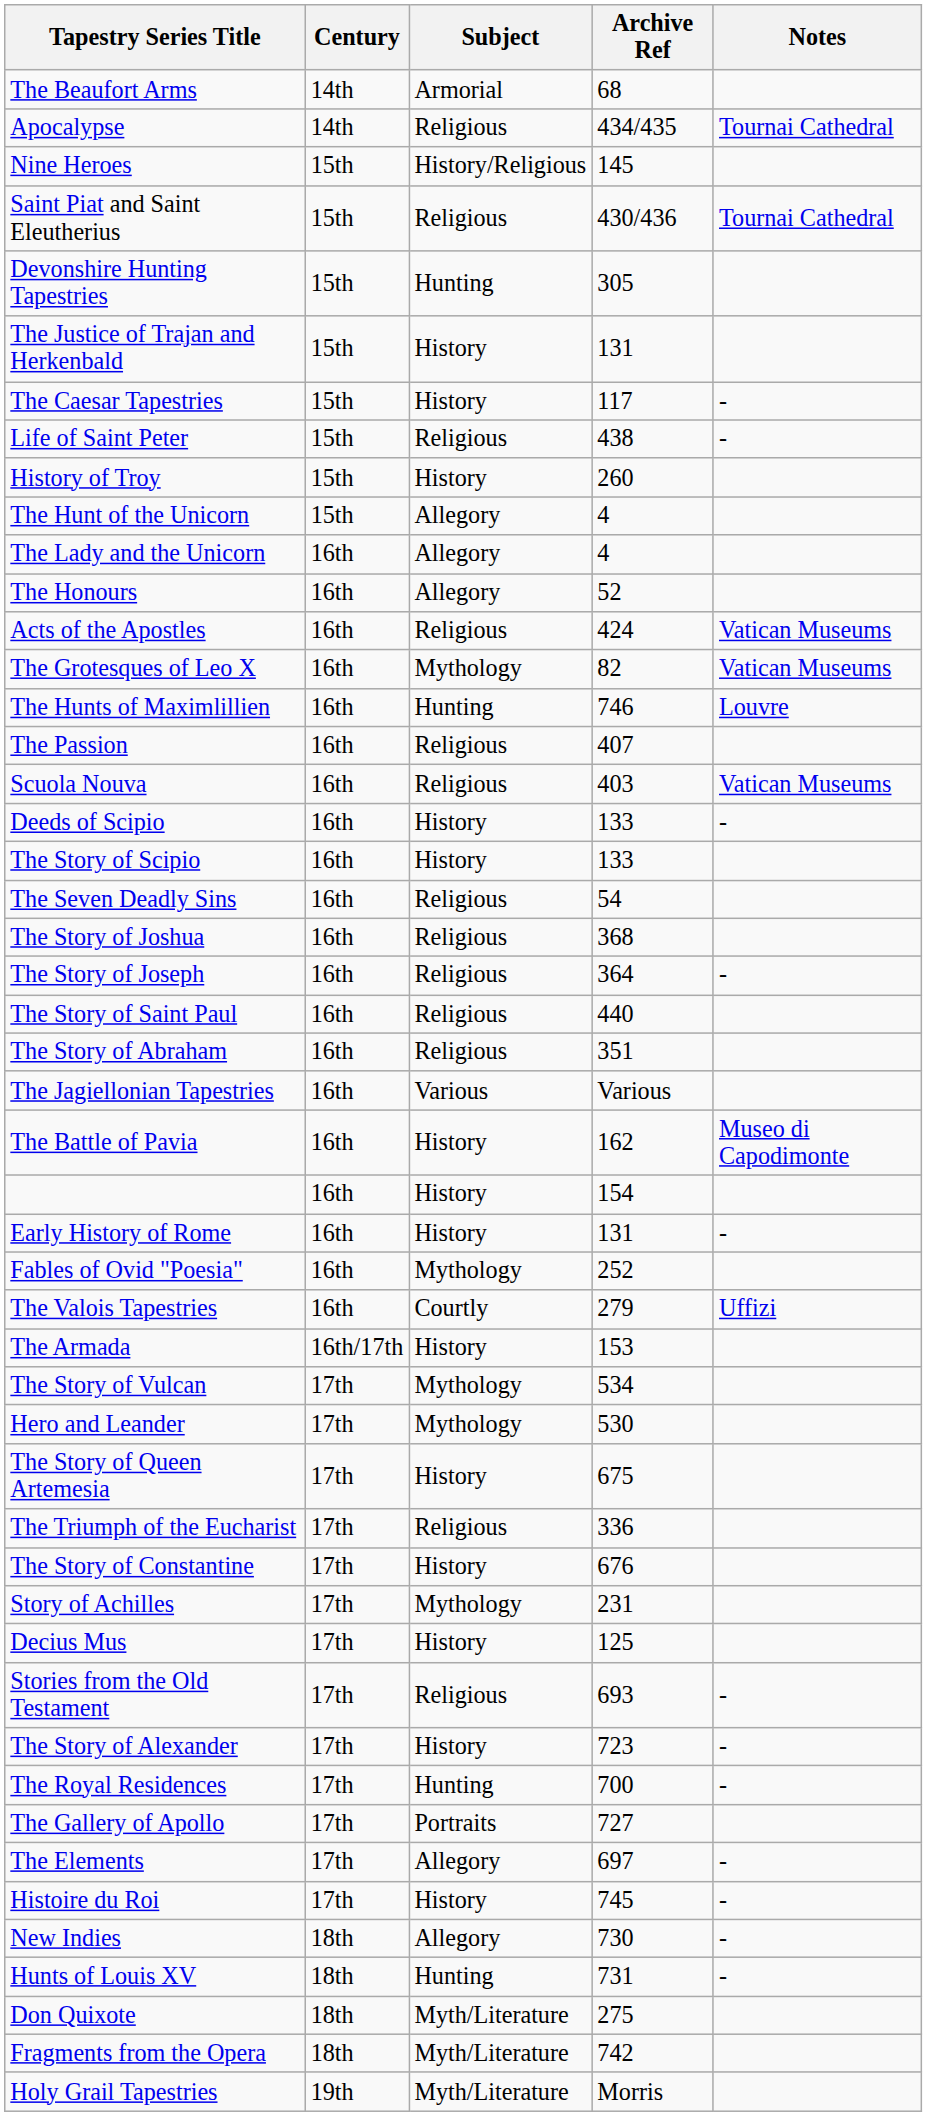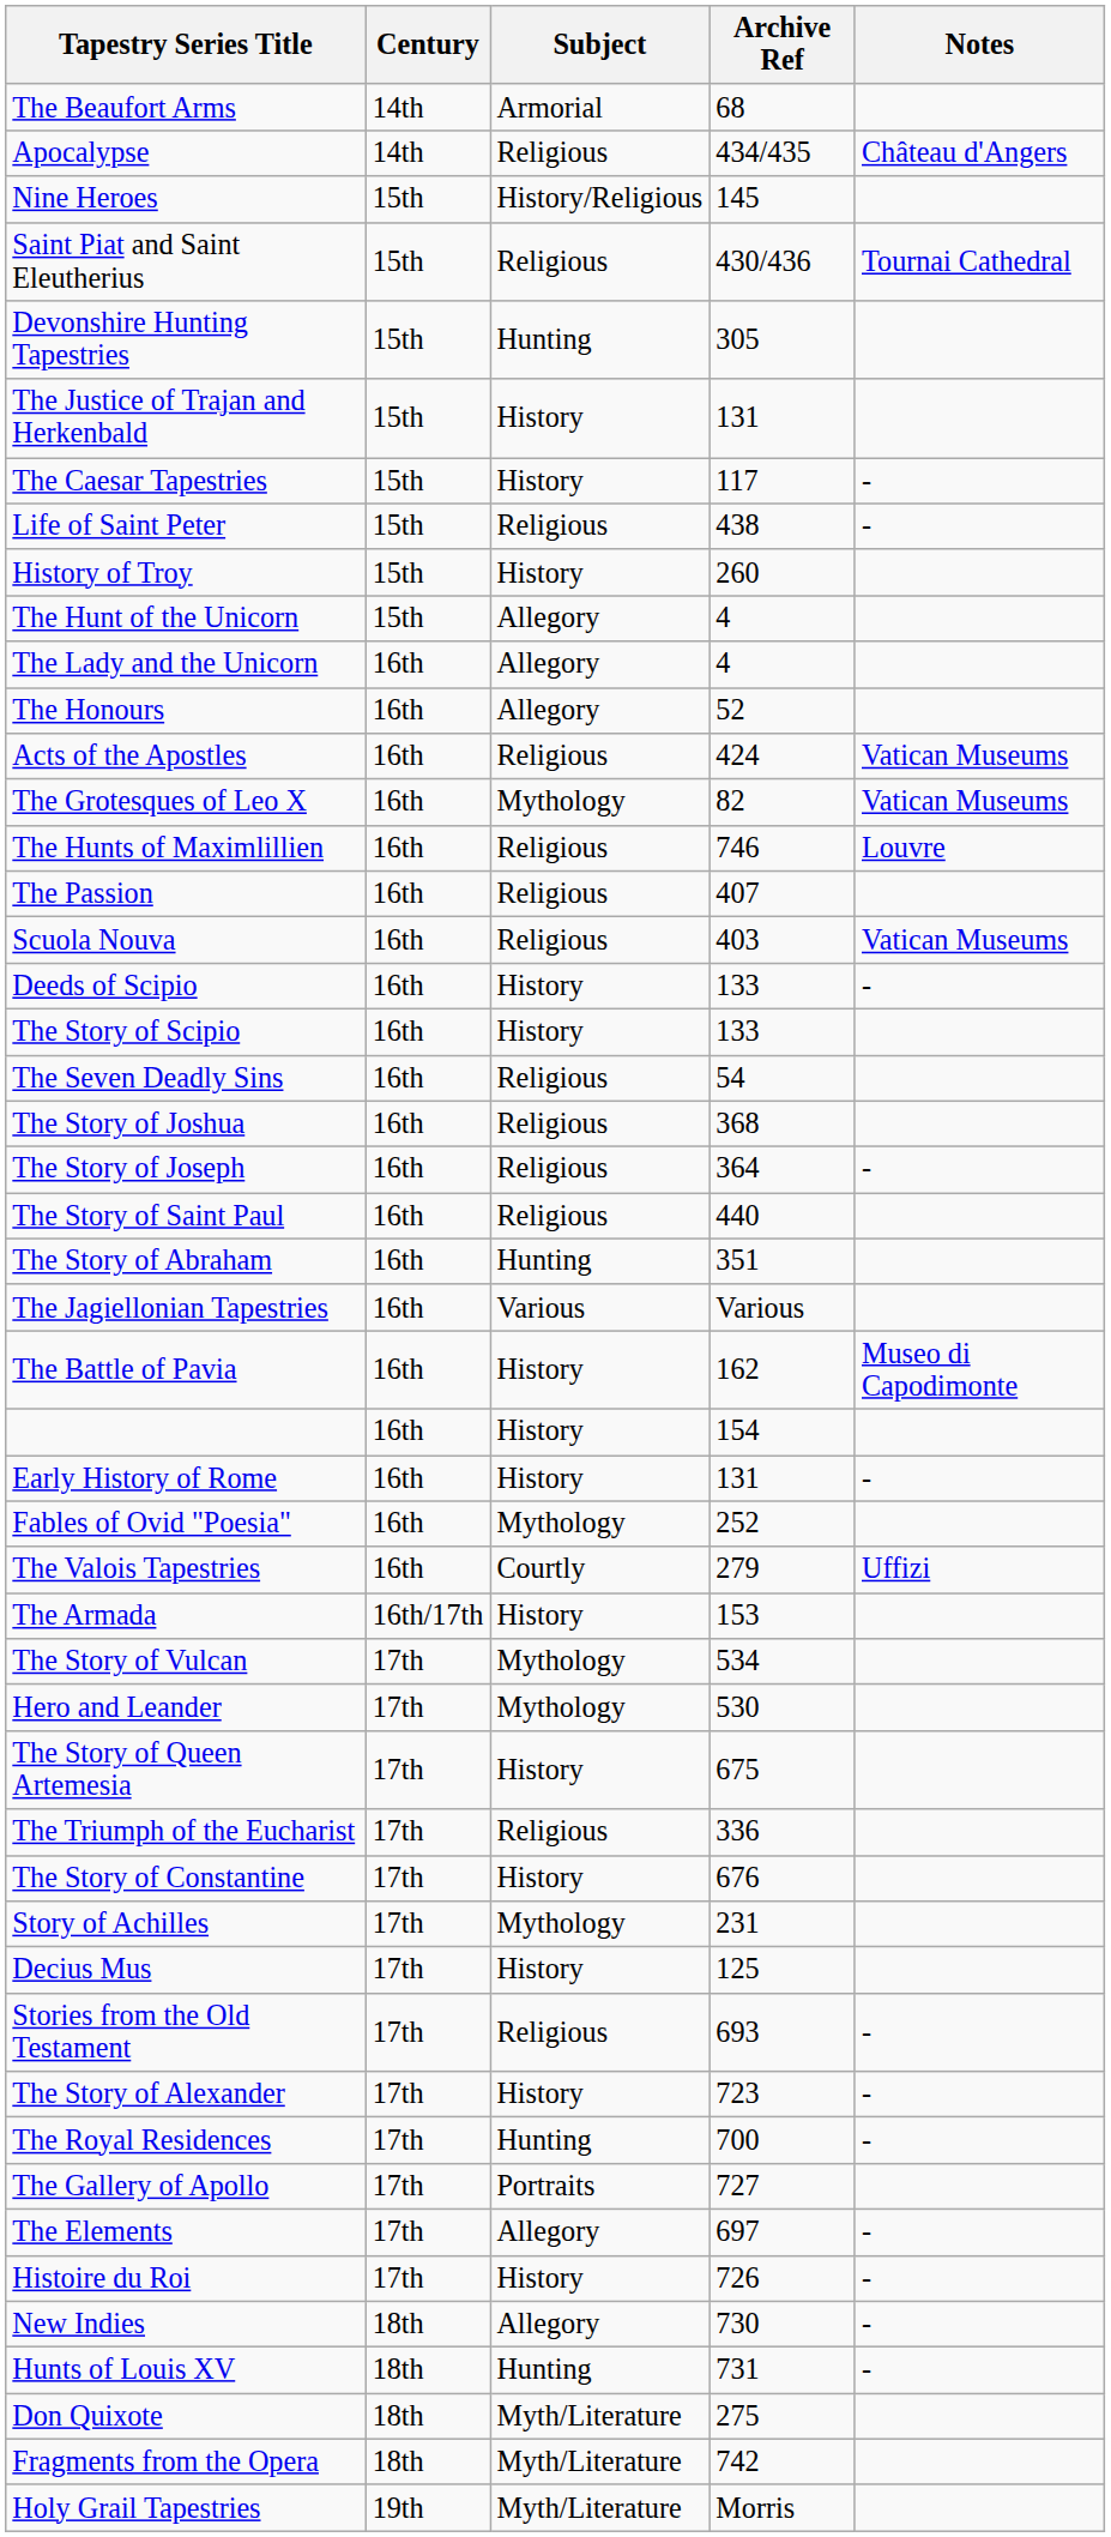 <table class= "wikitable collapsible">
 <tr>
 <th>Tapestry Series Title</th>
 <th>Century</th>
 <th>Subject</th>
 <th>Archive Ref</th>
 <th>Notes</th>
 </tr>
 <tr>
 <td><a href='#'>The Beaufort Arms</a></td>
 <td>14th</td>
 <td>Armorial</td>
 <td>68</td>
 <td></td>
 </tr>
 <tr>
 <td><a href='#'>Apocalypse</a></td>
 <td>14th</td>
 <td>Religious</td>
 <td>434/435</td>
-<td><a href='#'>Tournai Cathedral</a></td>
+<td><a href='#'>Château d'Angers</a></td>
 </tr>
 <tr>
 <td><a href='#'>Nine Heroes</a></td>
 <td>15th</td>
 <td>History/Religious</td>
 <td>145</td>
 <td></td>
 </tr>
 <tr>
 <td><a href='#'>Saint Piat</a> and Saint Eleutherius</td>
 <td>15th</td>
 <td>Religious</td>
 <td>430/436</td>
 <td><a href='#'>Tournai Cathedral</a></td>
 </tr>
 <tr>
 <td><a href='#'>Devonshire Hunting Tapestries</a></td>
 <td>15th</td>
 <td>Hunting</td>
 <td>305</td>
 <td></td>
 </tr>
 <tr>
 <td><a href='#'>The Justice of Trajan and Herkenbald</a></td>
 <td>15th</td>
 <td>History</td>
 <td>131</td>
 <td></td>
 </tr>
 <tr>
 <td><a href='#'>The Caesar Tapestries</a></td>
 <td>15th</td>
 <td>History</td>
 <td>117</td>
 <td>-</td>
 </tr>
 <tr>
 <td><a href='#'>Life of Saint Peter</a></td>
 <td>15th</td>
 <td>Religious</td>
 <td>438</td>
 <td>-</td>
 </tr>
 <tr>
 <td><a href='#'>History of Troy</a></td>
 <td>15th</td>
 <td>History</td>
 <td>260</td>
 <td></td>
 </tr>
 <tr>
 <td><a href='#'>The Hunt of the Unicorn</a></td>
 <td>15th</td>
 <td>Allegory</td>
 <td>4</td>
 <td></td>
 </tr>
 <tr>
 <td><a href='#'>The Lady and the Unicorn</a></td>
 <td>16th</td>
 <td>Allegory</td>
 <td>4</td>
 <td></td>
 </tr>
 <tr>
 <td><a href='#'>The Honours</a></td>
 <td>16th</td>
 <td>Allegory</td>
 <td>52</td>
 <td></td>
 </tr>
 <tr>
 <td><a href='#'>Acts of the Apostles</a></td>
 <td>16th</td>
 <td>Religious</td>
 <td>424</td>
 <td><a href='#'>Vatican Museums</a></td>
 </tr>
 <tr>
 <td><a href='#'>The Grotesques of Leo X</a></td>
 <td>16th</td>
 <td>Mythology</td>
 <td>82</td>
 <td><a href='#'>Vatican Museums</a></td>
 </tr>
 <tr>
 <td><a href='#'>The Hunts of Maximlillien</a></td>
 <td>16th</td>
-<td>Hunting</td>
+<td>Religious</td>
 <td>746</td>
 <td><a href='#'>Louvre</a></td>
 </tr>
 <tr>
 <td><a href='#'>The Passion</a></td>
 <td>16th</td>
 <td>Religious</td>
 <td>407</td>
 <td></td>
 </tr>
 <tr>
 <td><a href='#'>Scuola Nouva</a></td>
 <td>16th</td>
 <td>Religious</td>
 <td>403</td>
 <td><a href='#'>Vatican Museums</a></td>
 </tr>
 <tr>
 <td><a href='#'>Deeds of Scipio</a></td>
 <td>16th</td>
 <td>History</td>
 <td>133</td>
 <td>-</td>
 </tr>
 <tr>
 <td><a href='#'>The Story of Scipio</a></td>
 <td>16th</td>
 <td>History</td>
 <td>133</td>
 <td></td>
 </tr>
 <tr>
 <td><a href='#'>The Seven Deadly Sins</a></td>
 <td>16th</td>
 <td>Religious</td>
 <td>54</td>
 <td></td>
 </tr>
 <tr>
 <td><a href='#'>The Story of Joshua</a></td>
 <td>16th</td>
 <td>Religious</td>
 <td>368</td>
 <td></td>
 </tr>
 <tr>
 <td><a href='#'>The Story of Joseph</a></td>
 <td>16th</td>
 <td>Religious</td>
 <td>364</td>
 <td>-</td>
 </tr>
 <tr>
 <td><a href='#'>The Story of Saint Paul</a></td>
 <td>16th</td>
 <td>Religious</td>
 <td>440</td>
 <td></td>
 </tr>
 <tr>
 <td><a href='#'>The Story of Abraham</a></td>
 <td>16th</td>
-<td>Religious</td>
+<td>Hunting</td>
 <td>351</td>
 <td></td>
 </tr>
 <tr>
 <td><a href='#'>The Jagiellonian Tapestries</a></td>
 <td>16th</td>
 <td>Various</td>
 <td>Various</td>
 <td></td>
 </tr>
 <tr>
 <td><a href='#'>The Battle of Pavia</a></td>
 <td>16th</td>
 <td>History</td>
 <td>162</td>
 <td><a href='#'>Museo di Capodimonte</a></td>
 </tr>
 <tr>
 <td></td>
 <td>16th</td>
 <td>History</td>
 <td>154</td>
 <td></td>
 </tr>
 <tr>
 <td><a href='#'>Early History of Rome</a></td>
 <td>16th</td>
 <td>History</td>
 <td>131</td>
 <td>-</td>
 </tr>
 <tr>
 <td><a href='#'>Fables of Ovid "Poesia"</a></td>
 <td>16th</td>
 <td>Mythology</td>
 <td>252</td>
 <td></td>
 </tr>
 <tr>
 <td><a href='#'>The Valois Tapestries</a></td>
 <td>16th</td>
 <td>Courtly</td>
 <td>279</td>
 <td><a href='#'>Uffizi</a></td>
 </tr>
 <tr>
 <td><a href='#'>The Armada</a></td>
 <td>16th/17th</td>
 <td>History</td>
 <td>153</td>
 <td></td>
 </tr>
 <tr>
 <td><a href='#'>The Story of Vulcan</a></td>
 <td>17th</td>
 <td>Mythology</td>
 <td>534</td>
 <td></td>
 </tr>
 <tr>
 <td><a href='#'>Hero and Leander</a></td>
 <td>17th</td>
 <td>Mythology</td>
 <td>530</td>
 <td></td>
 </tr>
 <tr>
 <td><a href='#'>The Story of Queen Artemesia</a></td>
 <td>17th</td>
 <td>History</td>
 <td>675</td>
 <td></td>
 </tr>
 <tr>
 <td><a href='#'>The Triumph of the Eucharist</a></td>
 <td>17th</td>
 <td>Religious</td>
 <td>336</td>
 <td></td>
 </tr>
 <tr>
 <td><a href='#'>The Story of Constantine</a></td>
 <td>17th</td>
 <td>History</td>
 <td>676</td>
 <td></td>
 </tr>
 <tr>
 <td><a href='#'>Story of Achilles</a></td>
 <td>17th</td>
 <td>Mythology</td>
 <td>231</td>
 <td></td>
 </tr>
 <tr>
 <td><a href='#'>Decius Mus</a></td>
 <td>17th</td>
 <td>History</td>
 <td>125</td>
 <td></td>
 </tr>
 <tr>
 <td><a href='#'>Stories from the Old Testament</a></td>
 <td>17th</td>
 <td>Religious</td>
 <td>693</td>
 <td>-</td>
 </tr>
 <tr>
 <td><a href='#'>The Story of Alexander</a></td>
 <td>17th</td>
 <td>History</td>
 <td>723</td>
 <td>-</td>
 </tr>
 <tr>
 <td><a href='#'>The Royal Residences</a></td>
 <td>17th</td>
 <td>Hunting</td>
 <td>700</td>
 <td>-</td>
 </tr>
 <tr>
 <td><a href='#'>The Gallery of Apollo</a></td>
 <td>17th</td>
 <td>Portraits</td>
 <td>727</td>
 <td></td>
 </tr>
 <tr>
 <td><a href='#'>The Elements</a></td>
 <td>17th</td>
 <td>Allegory</td>
 <td>697</td>
 <td>-</td>
 </tr>
 <tr>
 <td><a href='#'>Histoire du Roi</a></td>
 <td>17th</td>
 <td>History</td>
-<td>745</td>
+<td>726</td>
 <td>-</td>
 </tr>
 <tr>
 <td><a href='#'>New Indies</a></td>
 <td>18th</td>
 <td>Allegory</td>
 <td>730</td>
 <td>-</td>
 </tr>
 <tr>
 <td><a href='#'>Hunts of Louis XV</a></td>
 <td>18th</td>
 <td>Hunting</td>
 <td>731</td>
 <td>-</td>
 </tr>
 <tr>
 <td><a href='#'>Don Quixote</a></td>
 <td>18th</td>
 <td>Myth/Literature</td>
 <td>275</td>
 <td></td>
 </tr>
 <tr>
 <td><a href='#'>Fragments from the Opera</a></td>
 <td>18th</td>
 <td>Myth/Literature</td>
 <td>742</td>
 <td></td>
 </tr>
 <tr>
 <td><a href='#'>Holy Grail Tapestries</a></td>
 <td>19th</td>
 <td>Myth/Literature</td>
 <td>Morris</td>
 <td></td>
 </tr>
 </table>
